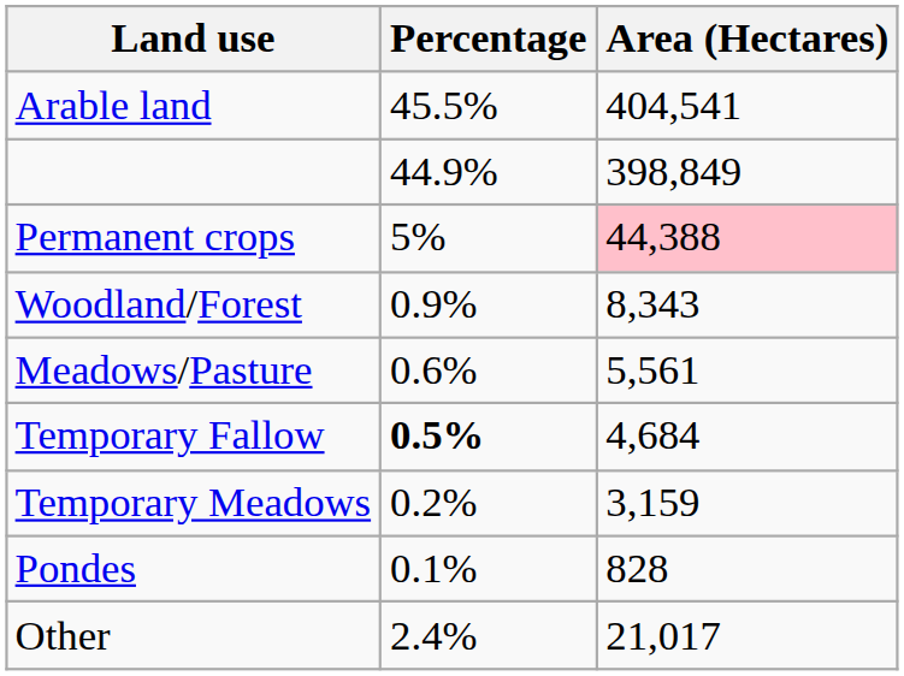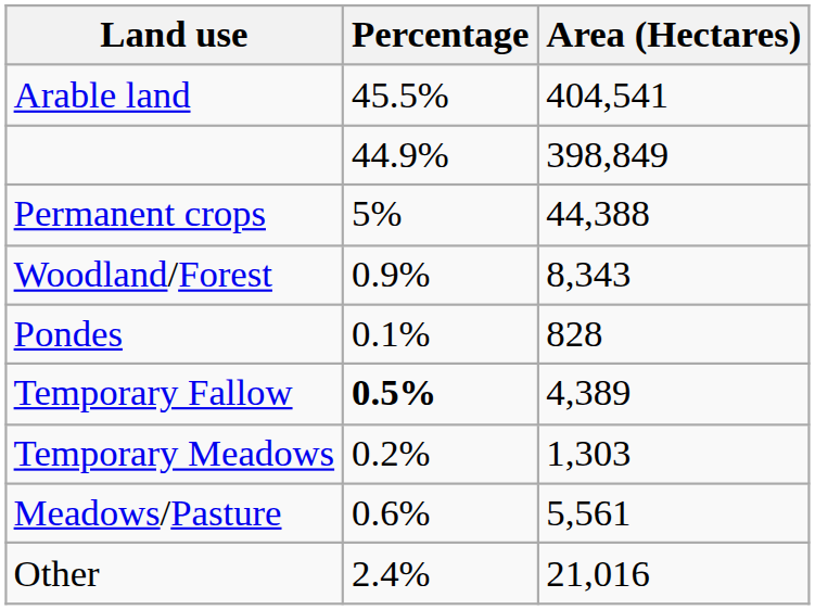 <table class="wikitable sortable" style="margin:auto;">
 <tr>
 <th>Land use</th>
 <th>Percentage</th>
 <th>Area (Hectares)</th>
 </tr>
 <tr>
 <td><a href='#'>Arable land</a></td>
 <td>45.5%</td>
 <td>404,541</td>
 </tr>
 <tr>
 <td></td>
 <td>44.9%</td>
 <td>398,849</td>
 </tr>
 <tr>
 <td><a href='#'>Permanent crops</a></td>
 <td>5%</td>
-<td style="background: pink;">44,388</td>
+<td>44,388</td>
 </tr>
 <tr>
 <td><a href='#'>Woodland</a>/<a href='#'>Forest</a></td>
 <td>0.9%</td>
 <td>8,343</td>
 </tr>
 <tr>
+<td><a href='#'>Pondes</a></td>
+<td>0.1%</td>
+<td>828</td>
+</tr>
+<tr>
+<td><a href='#'>Temporary Fallow</a></td>
+<td><strong>0.5%</strong></td>
+<td>4,389</td>
+</tr>
+<tr>
+<td><a href='#'>Temporary Meadows</a></td>
+<td>0.2%</td>
+<td>1,303</td>
+</tr>
+<tr>
 <td><a href='#'>Meadows</a>/<a href='#'>Pasture</a></td>
 <td>0.6%</td>
 <td>5,561</td>
 </tr>
 <tr>
-<td><a href='#'>Temporary Fallow</a></td>
-<td><strong>0.5%</strong></td>
-<td>4,684</td>
-</tr>
-<tr>
-<td><a href='#'>Temporary Meadows</a></td>
-<td>0.2%</td>
-<td>3,159</td>
-</tr>
-<tr>
-<td><a href='#'>Pondes</a></td>
-<td>0.1%</td>
-<td>828</td>
-</tr>
-<tr>
 <td>Other</td>
 <td>2.4%</td>
-<td>21,017</td>
+<td>21,016</td>
 </tr>
 </table>
